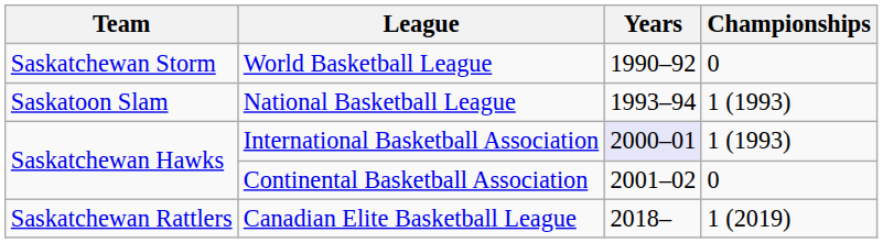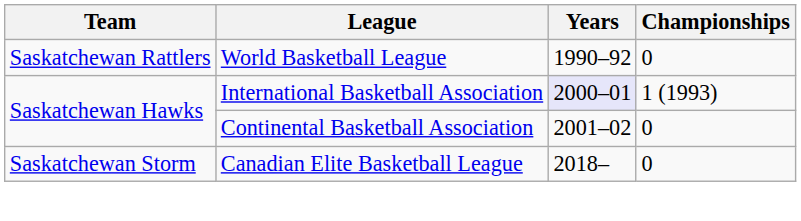 <table class="wikitable">
 <tr>
 <th>Team</th>
 <th>League</th>
 <th>Years</th>
 <th><strong>Championships</strong></th>
 </tr>
 <tr>
-<td><a href='#'>Saskatchewan Storm</a></td>
+<td><a href='#'>Saskatchewan Rattlers</a></td>
 <td><a href='#'>World Basketball League</a></td>
 <td>1990–92</td>
 <td>0</td>
-</tr>
-<tr>
-<td><a href='#'>Saskatoon Slam</a></td>
-<td><a href='#'>National Basketball League</a></td>
-<td>1993–94</td>
-<td>1 (1993)</td>
 </tr>
 <tr>
 <td rowspan="2"><a href='#'>Saskatchewan Hawks</a></td>
 <td><a href='#'>International Basketball Association</a></td>
 <td style="background: lavender;">2000–01</td>
 <td>1 (1993)</td>
 </tr>
 <tr>
 <td><a href='#'>Continental Basketball Association</a></td>
 <td>2001–02</td>
 <td>0</td>
 </tr>
 <tr>
-<td><a href='#'>Saskatchewan Rattlers</a></td>
+<td><a href='#'>Saskatchewan Storm</a></td>
 <td><a href='#'>Canadian Elite Basketball League</a></td>
 <td>2018–</td>
-<td>1 (2019)</td>
+<td>0</td>
 </tr>
 </table>
